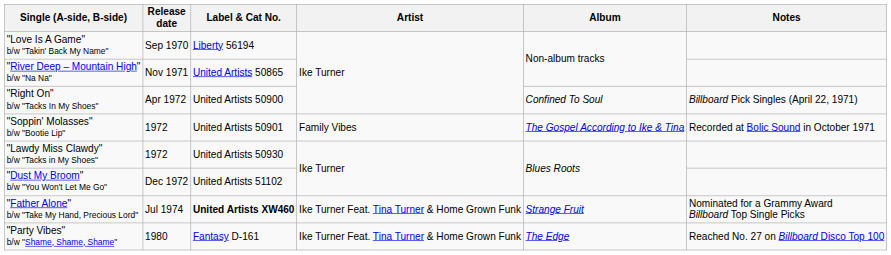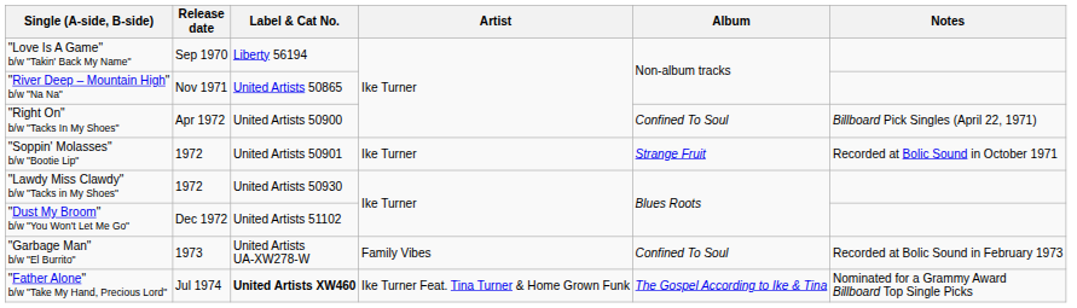 <table class="wikitable">
 <tr>
 <th><strong>Single (A-side, B-side)</strong></th>
 <th>Release<br>date</th>
 <th>Label & Cat No.</th>
 <th>Artist</th>
 <th>Album</th>
 <th>Notes</th>
 </tr>
 <tr>
 <td>"Love Is A Game"<br><small>b/w "Takin' Back My Name"</small></td>
 <td>Sep 1970</td>
 <td><a href='#'>Liberty</a> 56194</td>
 <td rowspan="3">Ike Turner</td>
 <td rowspan="2">Non-album tracks</td>
 <td></td>
 </tr>
 <tr>
 <td>"<a href='#'>River Deep – Mountain High</a>"<br><small>b/w "Na Na"</small></td>
 <td>Nov 1971</td>
 <td><a href='#'>United Artists</a> 50865</td>
 <td></td>
 </tr>
 <tr>
 <td>"Right On"<br><small>b/w "Tacks In My Shoes"</small></td>
 <td>Apr 1972</td>
 <td>United Artists 50900</td>
 <td><em>Confined To Soul</em></td>
 <td><em>Billboard</em> Pick Singles (April 22, 1971)<br></td>
 </tr>
 <tr>
 <td>"Soppin' Molasses"<br><small>b/w "Bootie Lip"</small></td>
 <td>1972</td>
 <td>United Artists 50901</td>
-<td>Family Vibes</td>
-<td><em><a href='#'>The Gospel According to Ike & Tina</a></em></td>
+<td>Ike Turner</td>
+<td><em><a href='#'>Strange Fruit</a></em></td>
 <td>Recorded at <a href='#'>Bolic Sound</a> in October 1971</td>
 </tr>
 <tr>
 <td>"Lawdy Miss Clawdy"<br><small>b/w "Tacks in My Shoes"</small></td>
 <td>1972</td>
 <td>United Artists 50930</td>
 <td rowspan="2">Ike Turner</td>
 <td rowspan="2"><em>Blues Roots</em></td>
 <td></td>
 </tr>
 <tr>
 <td>"<a href='#'>Dust My Broom</a>"<br><small>b/w "You Won't Let Me Go"</small></td>
 <td>Dec 1972</td>
 <td>United Artists 51102</td>
 <td></td>
 </tr>
 <tr>
+<td>"Garbage Man"<br><small>b/w "El Burrito"</small></td>
+<td>1973</td>
+<td>United Artists<br>UA-XW278-W</td>
+<td>Family Vibes</td>
+<td><em>Confined To Soul</em></td>
+<td>Recorded at Bolic Sound in February 1973</td>
+</tr>
+<tr>
 <td>"<a href='#'>Father Alone</a>"<br><small>b/w "Take My Hand, Precious Lord"</small></td>
 <td>Jul 1974</td>
 <td><strong>United Artists XW460</strong></td>
 <td>Ike Turner Feat. <a href='#'>Tina Turner</a> & Home Grown Funk</td>
-<td><em><a href='#'>Strange Fruit</a></em></td>
+<td><em><a href='#'>The Gospel According to Ike & Tina</a></em></td>
 <td>Nominated for a Grammy Award<br><em>Billboard</em> Top Single Picks</td>
 </tr>
-<tr>
-<td>"Party Vibes"<br><small>b/w "<a href='#'>Shame, Shame, Shame</a>"</small></td>
-<td>1980</td>
-<td><a href='#'>Fantasy</a> D-161</td>
-<td>Ike Turner Feat. <a href='#'>Tina Turner</a> & Home Grown Funk</td>
-<td><a href='#'><em>The Edge</em></a></td>
-<td>Reached No. 27 on <a href='#'><em>Billboard</em> Disco Top 100</a></td>
-</tr>
 </table>
